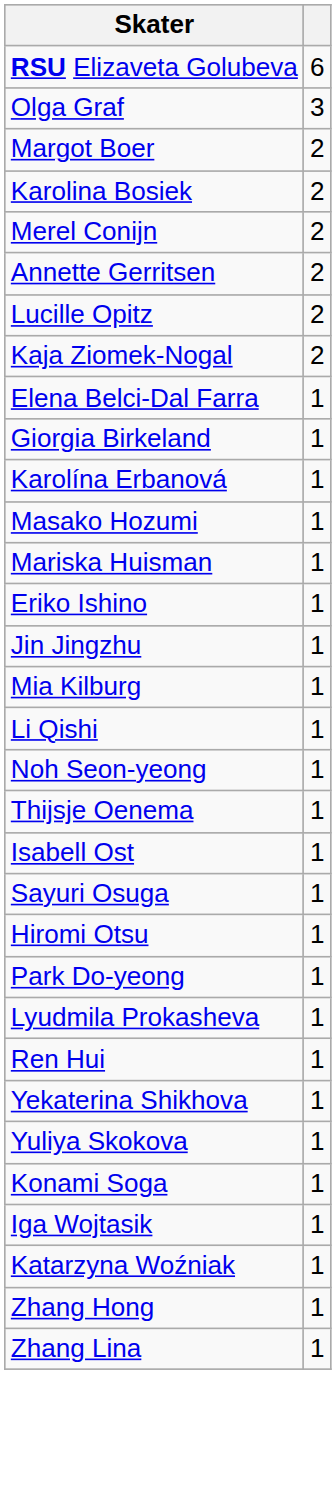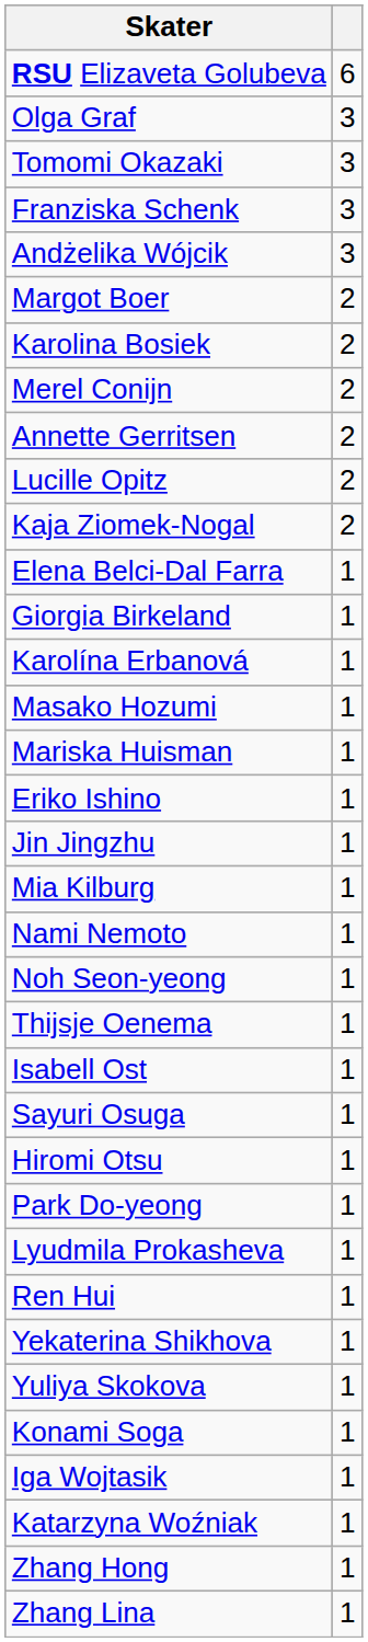 <table class="wikitable">
 <tr>
 <th>Skater</th>
 <th></th>
 </tr>
 <tr>
 <td> <strong><a href='#'>RSU</a></strong> <a href='#'>Elizaveta Golubeva</a></td>
 <td>6</td>
 </tr>
 <tr>
 <td> <a href='#'>Olga Graf</a></td>
+<td>3</td>
+</tr>
+<tr>
+<td> <a href='#'>Tomomi Okazaki</a></td>
+<td>3</td>
+</tr>
+<tr>
+<td> <a href='#'>Franziska Schenk</a></td>
+<td>3</td>
+</tr>
+<tr>
+<td> <a href='#'>Andżelika Wójcik</a></td>
 <td>3</td>
 </tr>
 <tr>
 <td> <a href='#'>Margot Boer</a></td>
 <td>2</td>
 </tr>
 <tr>
 <td> <a href='#'>Karolina Bosiek</a></td>
 <td>2</td>
 </tr>
 <tr>
 <td> <a href='#'>Merel Conijn</a></td>
 <td>2</td>
 </tr>
 <tr>
 <td> <a href='#'>Annette Gerritsen</a></td>
 <td>2</td>
 </tr>
 <tr>
 <td> <a href='#'>Lucille Opitz</a></td>
 <td>2</td>
 </tr>
 <tr>
 <td> <a href='#'>Kaja Ziomek-Nogal</a></td>
 <td>2</td>
 </tr>
 <tr>
 <td> <a href='#'>Elena Belci-Dal Farra</a></td>
 <td>1</td>
 </tr>
 <tr>
 <td> <a href='#'>Giorgia Birkeland</a></td>
 <td>1</td>
 </tr>
 <tr>
 <td> <a href='#'>Karolína Erbanová</a></td>
 <td>1</td>
 </tr>
 <tr>
 <td> <a href='#'>Masako Hozumi</a></td>
 <td>1</td>
 </tr>
 <tr>
 <td> <a href='#'>Mariska Huisman</a></td>
 <td>1</td>
 </tr>
 <tr>
 <td> <a href='#'>Eriko Ishino</a></td>
 <td>1</td>
 </tr>
 <tr>
 <td> <a href='#'>Jin Jingzhu</a></td>
 <td>1</td>
 </tr>
 <tr>
 <td> <a href='#'>Mia Kilburg</a></td>
 <td>1</td>
 </tr>
 <tr>
-<td> <a href='#'>Li Qishi</a></td>
+<td> <a href='#'>Nami Nemoto</a></td>
 <td>1</td>
 </tr>
 <tr>
 <td> <a href='#'>Noh Seon-yeong</a></td>
 <td>1</td>
 </tr>
 <tr>
 <td> <a href='#'>Thijsje Oenema</a></td>
 <td>1</td>
 </tr>
 <tr>
 <td> <a href='#'>Isabell Ost</a></td>
 <td>1</td>
 </tr>
 <tr>
 <td> <a href='#'>Sayuri Osuga</a></td>
 <td>1</td>
 </tr>
 <tr>
 <td> <a href='#'>Hiromi Otsu</a></td>
 <td>1</td>
 </tr>
 <tr>
 <td> <a href='#'>Park Do-yeong</a></td>
 <td>1</td>
 </tr>
 <tr>
 <td> <a href='#'>Lyudmila Prokasheva</a></td>
 <td>1</td>
 </tr>
 <tr>
 <td> <a href='#'>Ren Hui</a></td>
 <td>1</td>
 </tr>
 <tr>
 <td> <a href='#'>Yekaterina Shikhova</a></td>
 <td>1</td>
 </tr>
 <tr>
 <td> <a href='#'>Yuliya Skokova</a></td>
 <td>1</td>
 </tr>
 <tr>
 <td> <a href='#'>Konami Soga</a></td>
 <td>1</td>
 </tr>
 <tr>
 <td> <a href='#'>Iga Wojtasik</a></td>
 <td>1</td>
 </tr>
 <tr>
 <td> <a href='#'>Katarzyna Woźniak</a></td>
 <td>1</td>
 </tr>
 <tr>
 <td> <a href='#'>Zhang Hong</a></td>
 <td>1</td>
 </tr>
 <tr>
 <td> <a href='#'>Zhang Lina</a></td>
 <td>1</td>
 </tr>
 </table>
